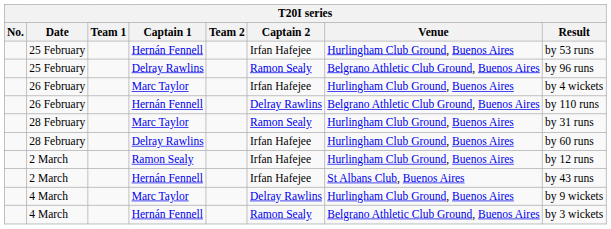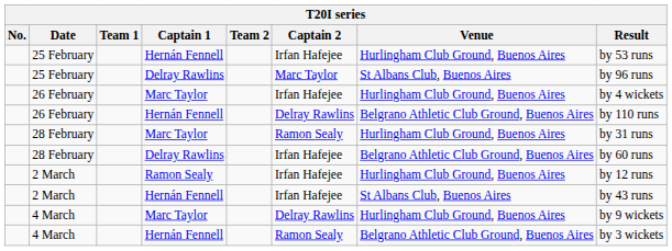 <table class="wikitable">
 <tr>
 <th colspan="8">T20I series</th>
 </tr>
 <tr>
 <th>No.</th>
 <th>Date</th>
 <th>Team 1</th>
 <th>Captain 1</th>
 <th>Team 2</th>
 <th>Captain 2</th>
 <th>Venue</th>
 <th>Result</th>
 </tr>
 <tr>
 <td></td>
 <td>25 February</td>
 <td></td>
 <td><a href='#'>Hernán Fennell</a></td>
 <td></td>
 <td>Irfan Hafejee</td>
 <td><a href='#'>Hurlingham Club Ground</a>, <a href='#'>Buenos Aires</a></td>
 <td> by 53 runs</td>
 </tr>
 <tr>
 <td></td>
 <td>25 February</td>
 <td></td>
 <td><a href='#'>Delray Rawlins</a></td>
 <td></td>
-<td><a href='#'>Ramon Sealy</a></td>
-<td><a href='#'>Belgrano Athletic Club Ground</a>, <a href='#'>Buenos Aires</a></td>
+<td><a href='#'>Marc Taylor</a></td>
+<td><a href='#'>St Albans Club</a>, <a href='#'>Buenos Aires</a></td>
 <td> by 96 runs</td>
 </tr>
 <tr>
 <td></td>
 <td>26 February</td>
 <td></td>
 <td><a href='#'>Marc Taylor</a></td>
 <td></td>
 <td>Irfan Hafejee</td>
 <td><a href='#'>Hurlingham Club Ground</a>, <a href='#'>Buenos Aires</a></td>
 <td> by 4 wickets</td>
 </tr>
 <tr>
 <td></td>
 <td>26 February</td>
 <td></td>
 <td><a href='#'>Hernán Fennell</a></td>
 <td></td>
 <td><a href='#'>Delray Rawlins</a></td>
 <td><a href='#'>Belgrano Athletic Club Ground</a>, <a href='#'>Buenos Aires</a></td>
 <td> by 110 runs</td>
 </tr>
 <tr>
 <td></td>
 <td>28 February</td>
 <td></td>
 <td><a href='#'>Marc Taylor</a></td>
 <td></td>
 <td><a href='#'>Ramon Sealy</a></td>
 <td><a href='#'>Hurlingham Club Ground</a>, <a href='#'>Buenos Aires</a></td>
 <td> by 31 runs</td>
 </tr>
 <tr>
 <td></td>
 <td>28 February</td>
 <td></td>
 <td><a href='#'>Delray Rawlins</a></td>
 <td></td>
 <td>Irfan Hafejee</td>
-<td><a href='#'>Hurlingham Club Ground</a>, <a href='#'>Buenos Aires</a></td>
+<td><a href='#'>Belgrano Athletic Club Ground</a>, <a href='#'>Buenos Aires</a></td>
 <td> by 60 runs</td>
 </tr>
 <tr>
 <td></td>
 <td>2 March</td>
 <td></td>
 <td><a href='#'>Ramon Sealy</a></td>
 <td></td>
 <td>Irfan Hafejee</td>
 <td><a href='#'>Hurlingham Club Ground</a>, <a href='#'>Buenos Aires</a></td>
 <td> by 12 runs</td>
 </tr>
 <tr>
 <td></td>
 <td>2 March</td>
 <td></td>
 <td><a href='#'>Hernán Fennell</a></td>
 <td></td>
 <td>Irfan Hafejee</td>
 <td><a href='#'>St Albans Club</a>, <a href='#'>Buenos Aires</a></td>
 <td> by 43 runs</td>
 </tr>
 <tr>
 <td></td>
 <td>4 March</td>
 <td></td>
 <td><a href='#'>Marc Taylor</a></td>
 <td></td>
 <td><a href='#'>Delray Rawlins</a></td>
 <td><a href='#'>Hurlingham Club Ground</a>, <a href='#'>Buenos Aires</a></td>
 <td> by 9 wickets</td>
 </tr>
 <tr>
 <td></td>
 <td>4 March</td>
 <td></td>
 <td><a href='#'>Hernán Fennell</a></td>
 <td></td>
 <td><a href='#'>Ramon Sealy</a></td>
 <td><a href='#'>Belgrano Athletic Club Ground</a>, <a href='#'>Buenos Aires</a></td>
 <td> by 3 wickets</td>
 </tr>
 </table>
